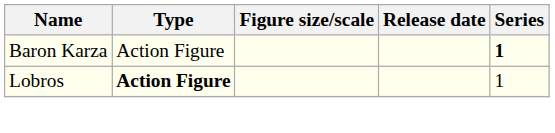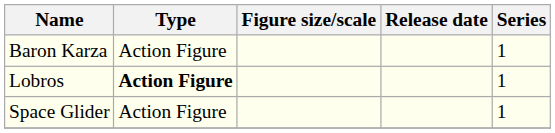 <table class="wikitable collapsible sortable">
 <tr>
 <th>Name</th>
 <th>Type</th>
 <th>Figure size/scale</th>
 <th>Release date</th>
 <th>Series</th>
 </tr>
 <tr bgcolor="#ffffee">
 <td>Baron Karza</td>
 <td>Action Figure</td>
 <td></td>
 <td></td>
-<td><strong>1</strong></td>
+<td>1</td>
 </tr>
 <tr bgcolor="#ffffee">
 <td>Lobros</td>
 <td><strong>Action Figure</strong></td>
 <td></td>
 <td></td>
 <td>1</td>
 </tr>
+<tr bgcolor="#ffffee">
+<td>Space Glider</td>
+<td>Action Figure</td>
+<td></td>
+<td></td>
+<td>1</td>
+</tr>
 <tr>
 </tr>
 </table>
